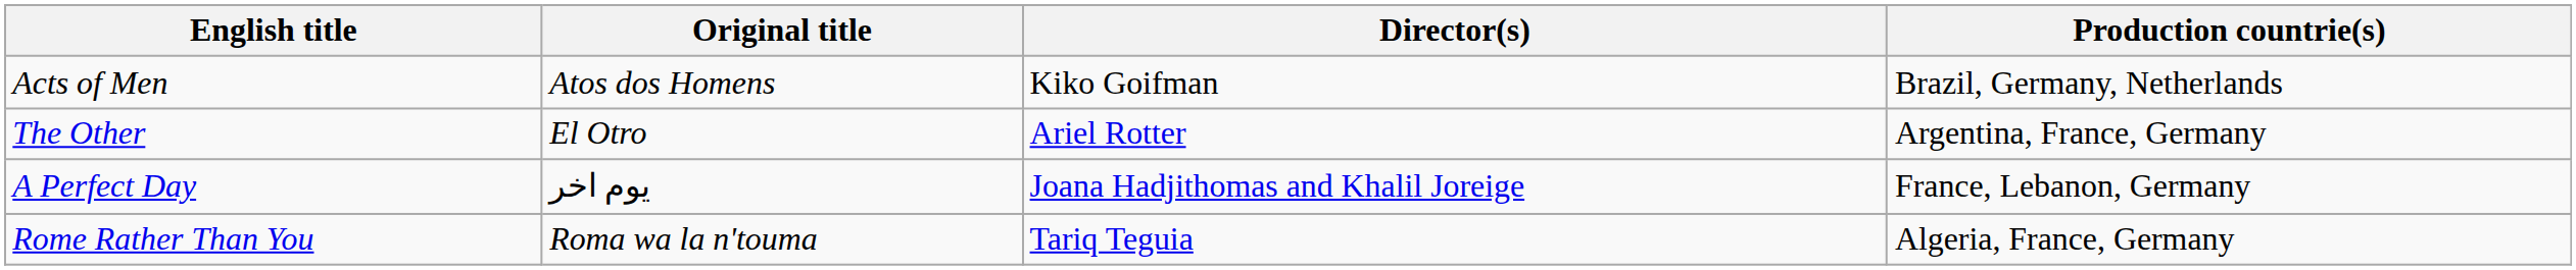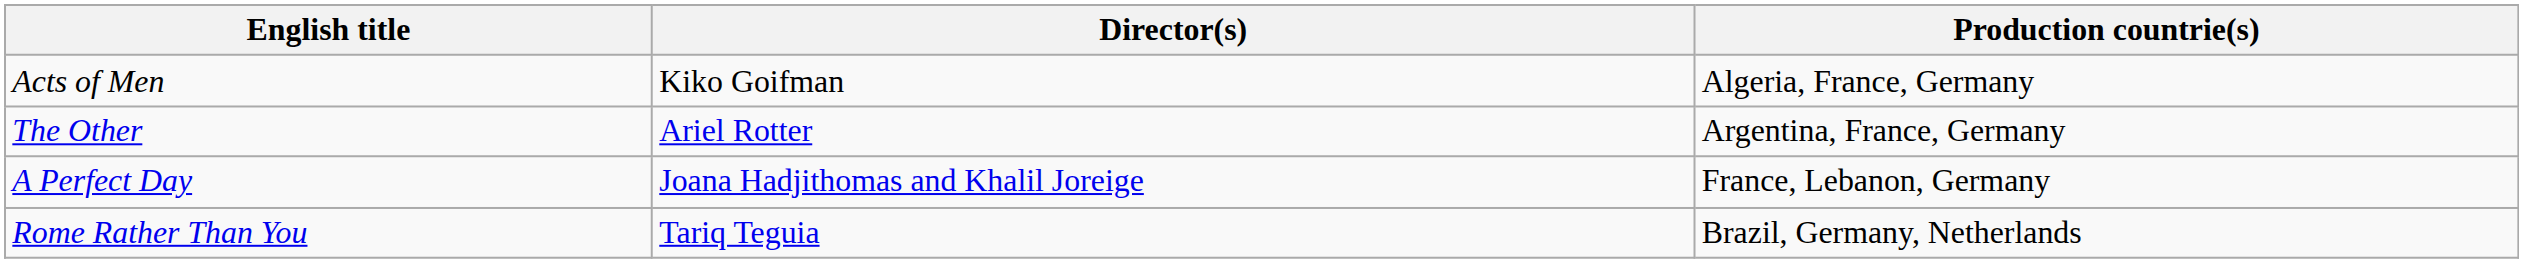 <table class="sortable wikitable" style="width:100%; margin-bottom:4px">
 <tr>
 <th>English title</th>
-<th>Original title</th>
 <th>Director(s)</th>
 <th>Production countrie(s)</th>
 </tr>
 <tr>
 <td><em>Acts of Men</em></td>
-<td><em>Atos dos Homens</em></td>
 <td>Kiko Goifman</td>
-<td>Brazil, Germany, Netherlands</td>
+<td>Algeria, France, Germany</td>
 </tr>
 <tr>
 <td><em><a href='#'>The Other</a></em></td>
-<td><em>El Otro</em></td>
 <td><a href='#'>Ariel Rotter</a></td>
 <td>Argentina, France, Germany</td>
 </tr>
 <tr>
 <td><em><a href='#'>A Perfect Day</a></em></td>
-<td>يوم اخر</td>
 <td><a href='#'>Joana Hadjithomas and Khalil Joreige</a></td>
 <td>France, Lebanon, Germany</td>
 </tr>
 <tr>
 <td><em><a href='#'>Rome Rather Than You</a></em></td>
-<td><em>Roma wa la n'touma</em></td>
 <td><a href='#'>Tariq Teguia</a></td>
-<td>Algeria, France, Germany</td>
+<td>Brazil, Germany, Netherlands</td>
 </tr>
 </table>
